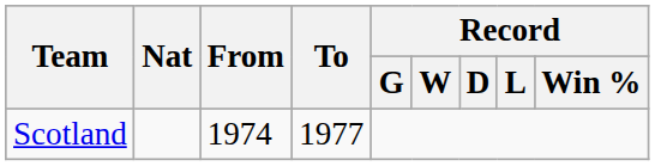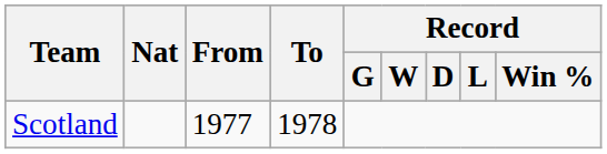 <table class="wikitable" style="text-align: center">
 <tr>
 <th rowspan="2">Team</th>
 <th rowspan="2">Nat</th>
 <th rowspan="2">From</th>
 <th rowspan="2">To</th>
 <th colspan="5">Record</th>
 </tr>
 <tr>
 <th>G</th>
 <th>W</th>
 <th>D</th>
 <th>L</th>
 <th>Win %</th>
 </tr>
 <tr>
 <td align=left><a href='#'>Scotland</a></td>
 <td></td>
-<td align=left>1974</td>
-<td align=left>1977<br></td>
+<td align=left>1977</td>
+<td align=left>1978<br></td>
 </tr>
 </table>
